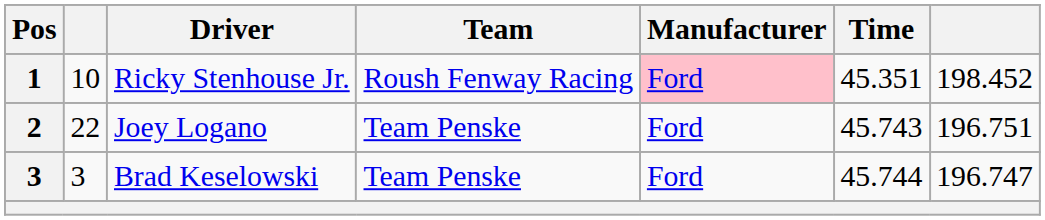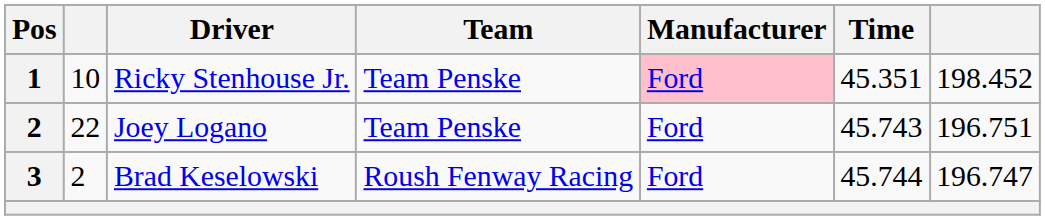 <table class="wikitable" style="font-size:95%">
 <tr>
 <th>Pos</th>
 <th></th>
 <th>Driver</th>
 <th>Team</th>
 <th>Manufacturer</th>
 <th>Time</th>
 <th></th>
 </tr>
 <tr>
 <th>1</th>
 <td>10</td>
 <td><a href='#'>Ricky Stenhouse Jr.</a></td>
-<td><a href='#'>Roush Fenway Racing</a></td>
+<td><a href='#'>Team Penske</a></td>
 <td style="background: pink;"><a href='#'>Ford</a></td>
 <td>45.351</td>
 <td>198.452</td>
 </tr>
 <tr>
 <th>2</th>
 <td>22</td>
 <td><a href='#'>Joey Logano</a></td>
 <td><a href='#'>Team Penske</a></td>
 <td><a href='#'>Ford</a></td>
 <td>45.743</td>
 <td>196.751</td>
 </tr>
 <tr>
 <th>3</th>
-<td>3</td>
+<td>2</td>
 <td><a href='#'>Brad Keselowski</a></td>
-<td><a href='#'>Team Penske</a></td>
+<td><a href='#'>Roush Fenway Racing</a></td>
 <td><a href='#'>Ford</a></td>
 <td>45.744</td>
 <td>196.747</td>
 </tr>
 <tr>
 <th colspan="7"></th>
 </tr>
 </table>
